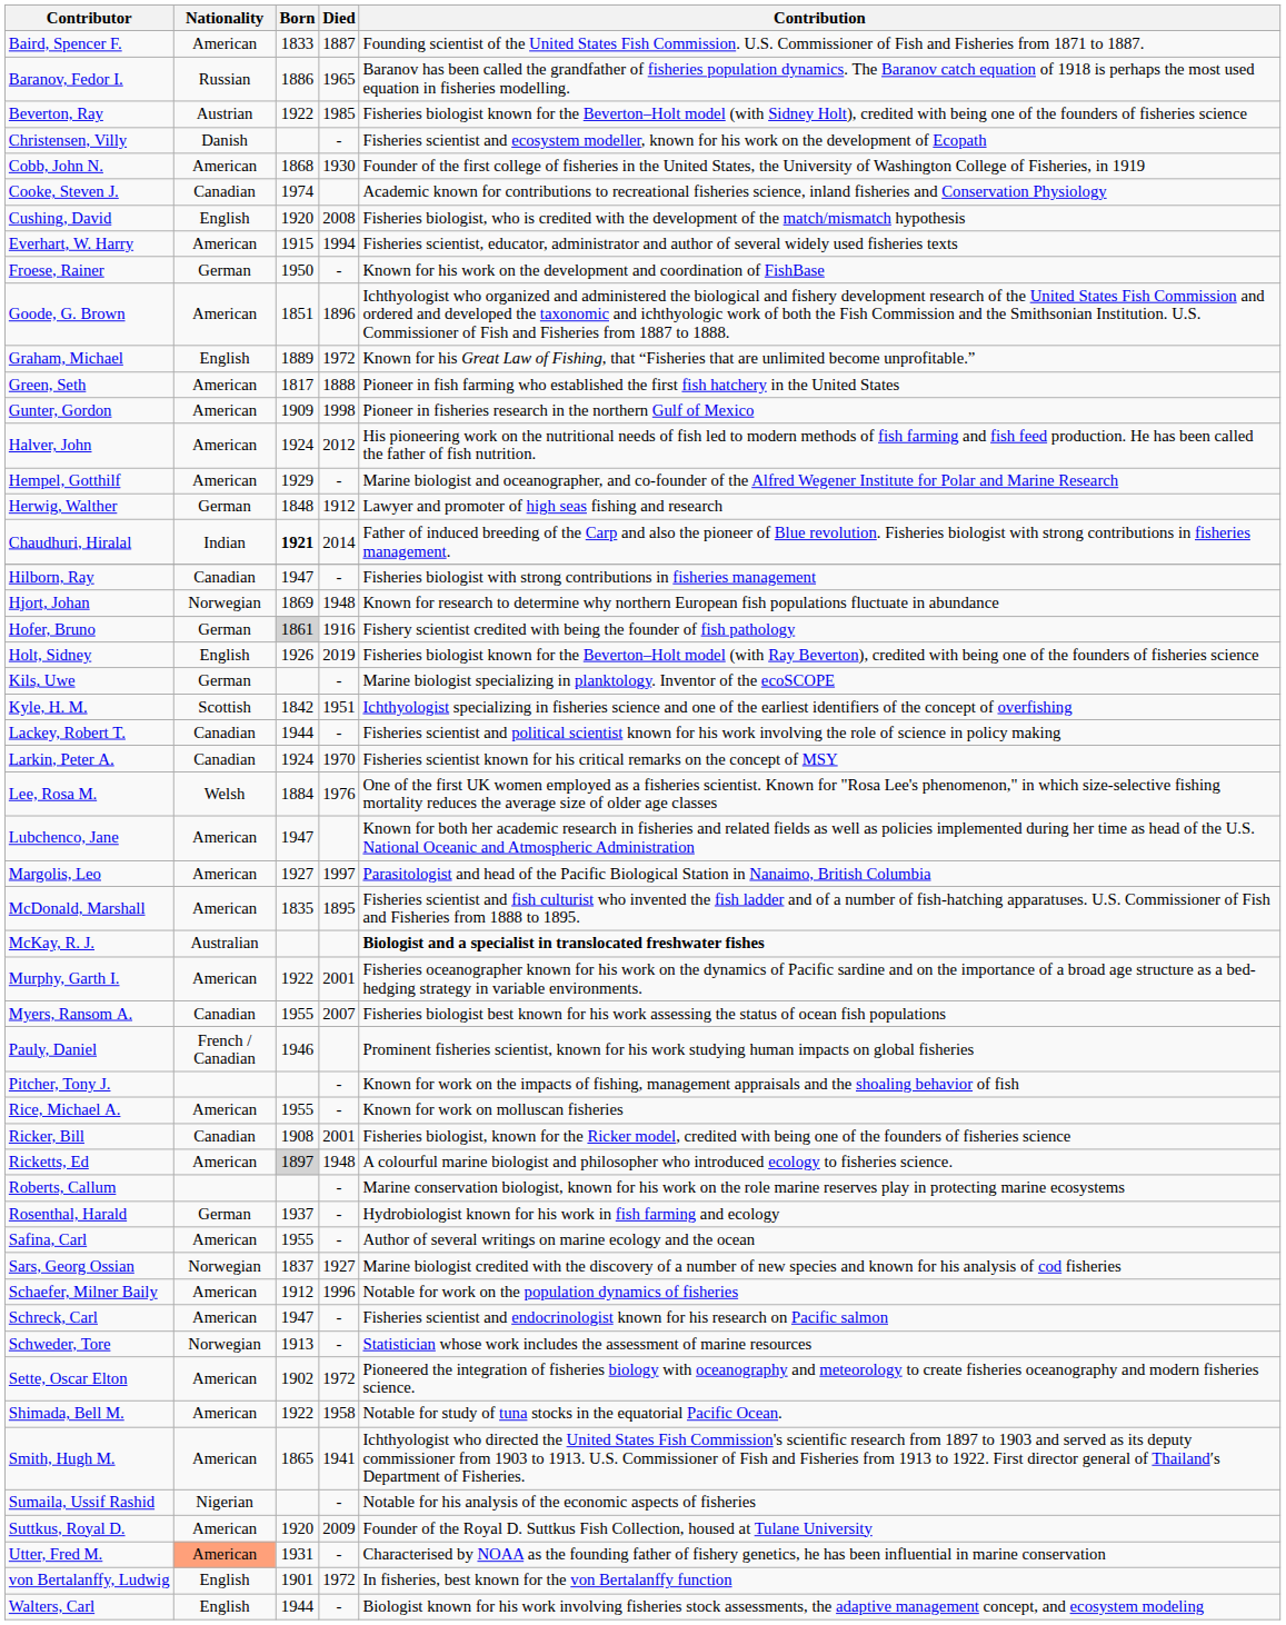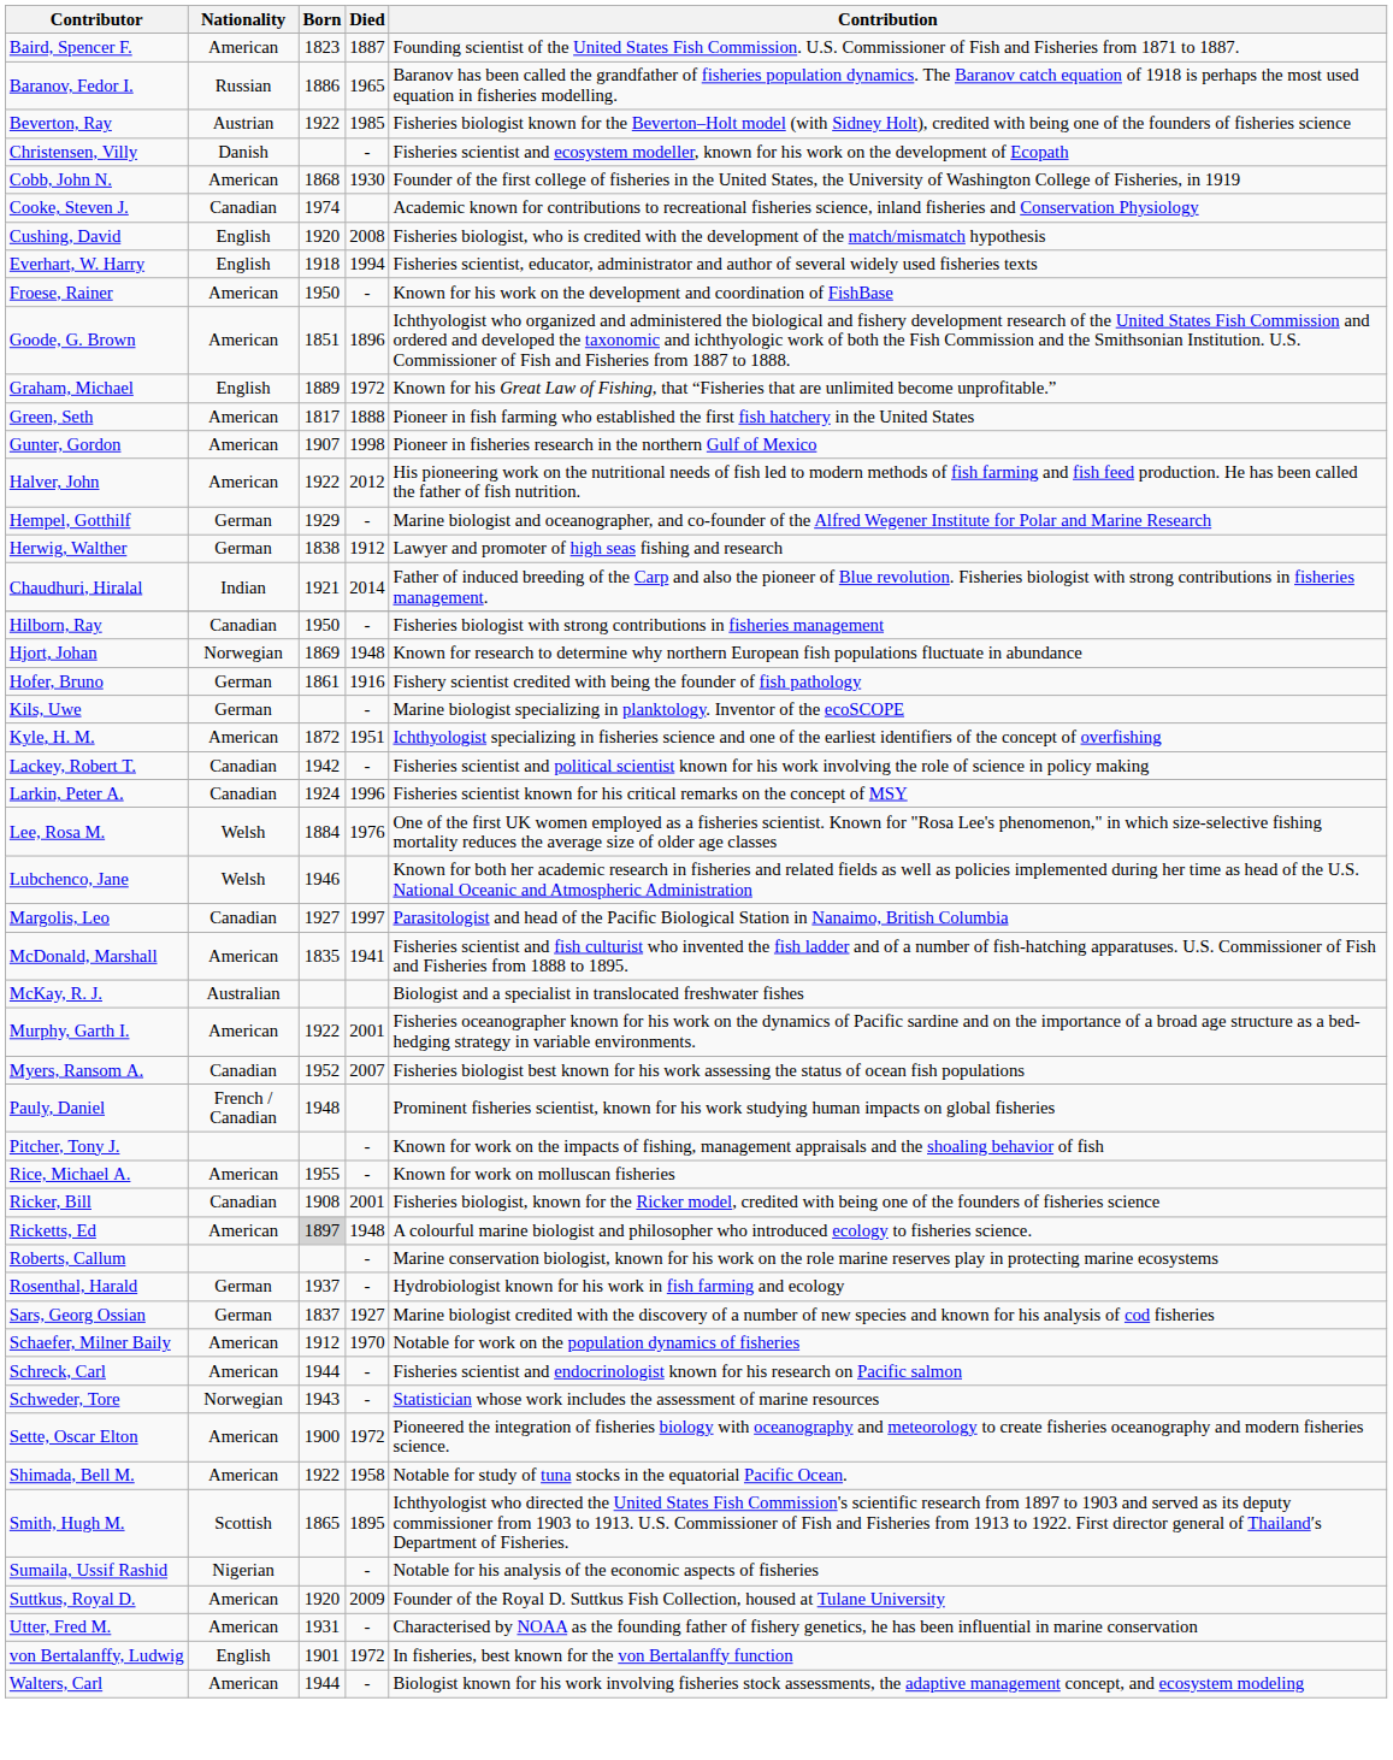 <table class="wikitable sortable" border="1">
 <tr>
 <th width="120">Contributor</th>
 <th>Nationality</th>
 <th>Born</th>
 <th>Died</th>
 <th>Contribution</th>
 </tr>
 <tr>
 <td><a href='#'>Baird, Spencer F.</a></td>
 <td align=center>American</td>
-<td align=center>1833</td>
+<td align=center>1823</td>
 <td align=center>1887</td>
 <td>Founding scientist of the <a href='#'>United States Fish Commission</a>. U.S. Commissioner of Fish and Fisheries from 1871 to 1887.</td>
 </tr>
 <tr>
 <td><a href='#'>Baranov, Fedor I.</a></td>
 <td align=center>Russian</td>
 <td align=center>1886</td>
 <td align=center>1965</td>
 <td>Baranov has been called the grandfather of <a href='#'>fisheries population dynamics</a>. The <a href='#'>Baranov catch equation</a> of 1918 is perhaps the most used equation in fisheries modelling.</td>
 </tr>
 <tr>
 <td><a href='#'>Beverton, Ray</a></td>
 <td align=center>Austrian</td>
 <td align=center>1922</td>
 <td align=center>1985</td>
 <td>Fisheries biologist known for the <a href='#'>Beverton–Holt model</a> (with <a href='#'>Sidney Holt</a>), credited with being one of the founders of fisheries science</td>
 </tr>
 <tr>
 <td><a href='#'>Christensen, Villy</a></td>
 <td align=center>Danish</td>
 <td align=center></td>
 <td align=center>-</td>
 <td>Fisheries scientist and <a href='#'>ecosystem modeller</a>, known for his work on the development of <a href='#'>Ecopath</a></td>
 </tr>
 <tr>
 <td><a href='#'>Cobb, John N.</a></td>
 <td align=center>American</td>
 <td align=center>1868</td>
 <td align=center>1930</td>
 <td>Founder of the first college of fisheries in the United States, the University of Washington College of Fisheries, in 1919</td>
 </tr>
 <tr>
 <td><a href='#'>Cooke, Steven J.</a></td>
 <td align=center>Canadian</td>
 <td align=center>1974</td>
 <td align=center></td>
 <td>Academic known for contributions to recreational fisheries science, inland fisheries and <a href='#'>Conservation Physiology</a></td>
 </tr>
 <tr>
 <td><a href='#'>Cushing, David</a></td>
 <td align=center>English</td>
 <td align=center>1920</td>
 <td align=center>2008</td>
 <td>Fisheries biologist, who is credited with the development of the <a href='#'>match/mismatch</a> hypothesis</td>
 </tr>
 <tr>
 <td><a href='#'>Everhart, W. Harry</a></td>
-<td align=center>American</td>
-<td align=center>1915</td>
+<td align=center>English</td>
+<td align=center>1918</td>
 <td align=center>1994</td>
 <td>Fisheries scientist, educator, administrator and author of several widely used fisheries texts</td>
 </tr>
 <tr>
 <td><a href='#'>Froese, Rainer</a></td>
-<td align=center>German</td>
+<td align=center>American</td>
 <td align=center>1950</td>
 <td align=center>-</td>
 <td>Known for his work on the development and coordination of <a href='#'>FishBase</a></td>
 </tr>
 <tr>
 <td><a href='#'>Goode, G. Brown</a></td>
 <td align=center>American</td>
 <td align=center>1851</td>
 <td align=center>1896</td>
 <td>Ichthyologist who organized and administered the biological and fishery development research of the <a href='#'>United States Fish Commission</a> and ordered and developed the <a href='#'>taxonomic</a> and ichthyologic work of both the Fish Commission and the Smithsonian Institution. U.S. Commissioner of Fish and Fisheries from 1887 to 1888.</td>
 </tr>
 <tr>
 <td><a href='#'>Graham, Michael</a></td>
 <td align=center>English</td>
 <td align=center>1889</td>
 <td align=center>1972</td>
 <td>Known for his <em>Great Law of Fishing</em>,  that “Fisheries that are unlimited become unprofitable.”</td>
 </tr>
 <tr>
 <td><a href='#'>Green, Seth</a></td>
 <td align=center>American</td>
 <td align=center>1817</td>
 <td align=center>1888</td>
 <td>Pioneer in fish farming who established the first <a href='#'>fish hatchery</a> in the United States</td>
 </tr>
 <tr>
 <td><a href='#'>Gunter, Gordon</a></td>
 <td align=center>American</td>
-<td align=center>1909</td>
+<td align=center>1907</td>
 <td align=center>1998</td>
 <td>Pioneer in fisheries research in the northern <a href='#'>Gulf of Mexico</a></td>
 </tr>
 <tr>
 <td><a href='#'>Halver, John</a></td>
 <td align=center>American</td>
-<td align=center>1924</td>
+<td align=center>1922</td>
 <td align=center>2012</td>
 <td>His pioneering work on the nutritional needs of fish led to modern methods of <a href='#'>fish farming</a> and <a href='#'>fish feed</a> production. He has been called the father of fish nutrition.</td>
 </tr>
 <tr>
 <td><a href='#'>Hempel, Gotthilf</a></td>
-<td align=center>American</td>
+<td align=center>German</td>
 <td align=center>1929</td>
 <td align=center>-</td>
 <td>Marine biologist and oceanographer, and co-founder of the <a href='#'>Alfred Wegener Institute for Polar and Marine Research</a></td>
 </tr>
 <tr>
 <td><a href='#'>Herwig, Walther</a></td>
 <td align=center>German</td>
-<td align=center>1848</td>
+<td align=center>1838</td>
 <td align=center>1912</td>
 <td>Lawyer and promoter of <a href='#'>high seas</a> fishing and research</td>
 </tr>
 <tr>
 <td><a href='#'>Chaudhuri, Hiralal</a></td>
 <td align=center>Indian</td>
-<td align=center><strong>1921</strong></td>
+<td align=center>1921</td>
 <td align=center>2014</td>
 <td>Father of induced breeding of the <a href='#'>Carp</a> and also the pioneer of <a href='#'>Blue revolution</a>. Fisheries biologist with strong contributions in <a href='#'>fisheries management</a>.</td>
 </tr>
 <tr>
 </tr>
 <tr>
 <td><a href='#'>Hilborn, Ray</a></td>
 <td align=center>Canadian</td>
-<td align=center>1947</td>
+<td align=center>1950</td>
 <td align=center>-</td>
 <td>Fisheries biologist with strong contributions in <a href='#'>fisheries management</a></td>
 </tr>
 <tr>
 <td><a href='#'>Hjort, Johan</a></td>
 <td align=center>Norwegian</td>
 <td align=center>1869</td>
 <td align=center>1948</td>
 <td>Known for research to determine why northern European fish populations fluctuate in abundance</td>
 </tr>
 <tr>
 <td><a href='#'>Hofer, Bruno</a></td>
 <td align=center>German</td>
-<td align=center style="background: lightgrey;">1861</td>
+<td align=center>1861</td>
 <td align=center>1916</td>
 <td>Fishery scientist credited with being the founder of <a href='#'>fish pathology</a></td>
-</tr>
-<tr>
-<td><a href='#'>Holt, Sidney</a></td>
-<td align=center>English</td>
-<td align=center>1926</td>
-<td align=center>2019</td>
-<td>Fisheries biologist known for the <a href='#'>Beverton–Holt model</a> (with <a href='#'>Ray Beverton</a>), credited with being one of the founders of fisheries science</td>
 </tr>
 <tr>
 <td><a href='#'>Kils, Uwe</a></td>
 <td align=center>German</td>
 <td align=center></td>
 <td align=center>-</td>
 <td>Marine biologist specializing in <a href='#'>planktology</a>. Inventor of the <a href='#'>ecoSCOPE</a></td>
 </tr>
 <tr>
 <td><a href='#'>Kyle, H. M.</a></td>
-<td align=center>Scottish</td>
-<td align=center>1842</td>
+<td align=center>American</td>
+<td align=center>1872</td>
 <td align=center>1951</td>
 <td><a href='#'>Ichthyologist</a> specializing in fisheries science and one of the earliest identifiers of the concept of <a href='#'>overfishing</a></td>
 </tr>
 <tr>
 <td><a href='#'>Lackey, Robert T.</a></td>
 <td align=center>Canadian</td>
-<td align=center>1944</td>
+<td align=center>1942</td>
 <td align=center>-</td>
 <td>Fisheries scientist and <a href='#'>political scientist</a> known for his work involving the role of science in policy making</td>
 </tr>
 <tr>
 <td><a href='#'>Larkin, Peter A.</a></td>
 <td align=center>Canadian</td>
 <td align=center>1924</td>
-<td align=center>1970</td>
+<td align=center>1996</td>
 <td>Fisheries scientist known for his critical remarks on the concept of <a href='#'>MSY</a></td>
 </tr>
 <tr>
 <td><a href='#'>Lee, Rosa M.</a></td>
 <td align=center>Welsh</td>
 <td align=center>1884</td>
 <td align=center>1976</td>
 <td>One of the first UK women employed as a fisheries scientist. Known for "Rosa Lee's phenomenon," in which size-selective fishing mortality reduces the average size of older age classes</td>
 </tr>
 <tr>
 <td><a href='#'>Lubchenco, Jane</a></td>
-<td align=center>American</td>
-<td align=center>1947</td>
+<td align=center>Welsh</td>
+<td align=center>1946</td>
 <td align=center></td>
 <td>Known for both her academic research in fisheries and related fields as well as policies implemented during her time as head of the U.S. <a href='#'>National Oceanic and Atmospheric Administration</a></td>
 </tr>
 <tr>
 <td><a href='#'>Margolis, Leo</a></td>
-<td align=center>American</td>
+<td align=center>Canadian</td>
 <td align=center>1927</td>
 <td align=center>1997</td>
 <td><a href='#'>Parasitologist</a> and head of the Pacific Biological Station in <a href='#'>Nanaimo, British Columbia</a></td>
 </tr>
 <tr>
 <td><a href='#'>McDonald, Marshall</a></td>
 <td align=center>American</td>
 <td align=center>1835</td>
-<td align=center>1895</td>
+<td align=center>1941</td>
 <td>Fisheries scientist and <a href='#'>fish culturist</a> who invented the <a href='#'>fish ladder</a> and of a number of fish-hatching apparatuses. U.S. Commissioner of Fish and Fisheries from 1888 to 1895.</td>
 </tr>
 <tr>
 <td><a href='#'>McKay, R. J.</a></td>
 <td align=center>Australian</td>
 <td></td>
 <td></td>
-<td><strong>Biologist and a specialist in translocated freshwater fishes</strong></td>
+<td>Biologist and a specialist in translocated freshwater fishes</td>
 </tr>
 <tr>
 <td><a href='#'>Murphy, Garth I.</a></td>
 <td align=center>American</td>
 <td align=center>1922</td>
 <td align=center>2001</td>
 <td>Fisheries oceanographer known for his work on the dynamics of Pacific sardine and on the importance of a broad age structure as a bed-hedging strategy in variable environments.</td>
 </tr>
 <tr>
 <td><a href='#'>Myers, Ransom A.</a></td>
 <td align=center>Canadian</td>
-<td align=center>1955</td>
+<td align=center>1952</td>
 <td align=center>2007</td>
 <td>Fisheries biologist best known for his work assessing the status of ocean fish populations</td>
 </tr>
 <tr>
 <td><a href='#'>Pauly, Daniel</a></td>
 <td align=center>French / Canadian</td>
-<td align=center>1946</td>
+<td align=center>1948</td>
 <td align=center></td>
 <td>Prominent fisheries scientist, known for his work studying human impacts on global fisheries</td>
 </tr>
 <tr>
 <td><a href='#'>Pitcher, Tony J.</a></td>
 <td align=center></td>
 <td align=center></td>
 <td align=center>-</td>
 <td>Known for work on the impacts of fishing, management appraisals and the <a href='#'>shoaling behavior</a> of fish</td>
 </tr>
 <tr>
 <td><a href='#'>Rice, Michael A.</a></td>
 <td align=center>American</td>
 <td align=center>1955</td>
 <td align=center>-</td>
 <td>Known for work on molluscan fisheries</td>
 </tr>
 <tr>
 <td><a href='#'>Ricker, Bill</a></td>
 <td align=center>Canadian</td>
 <td align=center>1908</td>
 <td align=center>2001</td>
 <td>Fisheries biologist, known for the <a href='#'>Ricker model</a>, credited with being one of the founders of fisheries science</td>
 </tr>
 <tr>
 <td><a href='#'>Ricketts, Ed</a></td>
 <td align=center>American</td>
 <td align=center style="background: lightgrey;">1897</td>
 <td align=center>1948</td>
 <td>A colourful marine biologist and philosopher who introduced <a href='#'>ecology</a> to fisheries science.</td>
 </tr>
 <tr>
 <td><a href='#'>Roberts, Callum</a></td>
 <td align=center></td>
 <td align=center></td>
 <td align=center>-</td>
 <td>Marine conservation biologist, known for his work on the role marine reserves play in protecting marine ecosystems</td>
 </tr>
 <tr>
 <td><a href='#'>Rosenthal, Harald</a></td>
 <td align=center>German</td>
 <td align=center>1937</td>
 <td align=center>-</td>
 <td>Hydrobiologist known for his work in <a href='#'>fish farming</a> and ecology</td>
 </tr>
 <tr>
-<td><a href='#'>Safina, Carl</a></td>
-<td align=center>American</td>
-<td align=center>1955</td>
-<td align=center>-</td>
-<td>Author of several writings on marine ecology and the ocean</td>
-</tr>
-<tr>
 <td><a href='#'>Sars, Georg Ossian</a></td>
-<td align=center>Norwegian</td>
+<td align=center>German</td>
 <td align=center>1837</td>
 <td align=center>1927</td>
 <td>Marine biologist credited with the discovery of a number of new species and known for his analysis of <a href='#'>cod</a> fisheries</td>
 </tr>
 <tr>
 <td><a href='#'>Schaefer, Milner Baily</a></td>
 <td align=center>American</td>
 <td align=center>1912</td>
-<td align=center>1996</td>
+<td align=center>1970</td>
 <td>Notable for work on the <a href='#'>population dynamics of fisheries</a></td>
 </tr>
 <tr>
 <td><a href='#'>Schreck, Carl</a></td>
 <td align=center>American</td>
-<td align=center>1947</td>
+<td align=center>1944</td>
 <td align=center>-</td>
 <td>Fisheries scientist and <a href='#'>endocrinologist</a> known for his research on <a href='#'>Pacific salmon</a></td>
 </tr>
 <tr>
 <td><a href='#'>Schweder, Tore</a></td>
 <td align=center>Norwegian</td>
-<td align=center>1913</td>
+<td align=center>1943</td>
 <td align=center>-</td>
 <td><a href='#'>Statistician</a> whose work includes the assessment of marine resources</td>
 </tr>
 <tr>
 <td><a href='#'>Sette, Oscar Elton</a></td>
 <td align=center>American</td>
-<td align=center>1902</td>
+<td align=center>1900</td>
 <td align=center>1972</td>
 <td>Pioneered the integration of fisheries <a href='#'>biology</a> with <a href='#'>oceanography</a> and <a href='#'>meteorology</a> to create fisheries oceanography and modern fisheries science.</td>
 </tr>
 <tr>
 <td><a href='#'>Shimada, Bell M.</a></td>
 <td align=center>American</td>
 <td align=center>1922</td>
 <td align=center>1958</td>
 <td>Notable for study of <a href='#'>tuna</a> stocks in the equatorial <a href='#'>Pacific Ocean</a>.</td>
 </tr>
 <tr>
 <td><a href='#'>Smith, Hugh M.</a></td>
-<td align=center>American</td>
+<td align=center>Scottish</td>
 <td align=center>1865</td>
-<td align=center>1941</td>
+<td align=center>1895</td>
 <td>Ichthyologist who directed the <a href='#'>United States Fish Commission</a>'s scientific research from 1897 to 1903 and served as its deputy commissioner from 1903 to 1913. U.S. Commissioner of Fish and Fisheries from 1913 to 1922. First director general of <a href='#'>Thailand</a>′s Department of Fisheries.</td>
 </tr>
 <tr>
 <td><a href='#'>Sumaila, Ussif Rashid</a></td>
 <td align=center>Nigerian</td>
 <td align=center></td>
 <td align=center>-</td>
 <td>Notable for his analysis of the economic aspects of fisheries</td>
 </tr>
 <tr>
 <td><a href='#'>Suttkus, Royal D.</a></td>
 <td align=center>American</td>
 <td align=center>1920</td>
 <td align=center>2009</td>
 <td>Founder of the Royal D. Suttkus Fish Collection, housed at <a href='#'>Tulane University</a></td>
 </tr>
 <tr>
 <td><a href='#'>Utter, Fred M.</a></td>
-<td align=center style="background: lightsalmon;">American</td>
+<td align=center>American</td>
 <td align=center>1931</td>
 <td align=center>-</td>
 <td>Characterised by <a href='#'>NOAA</a> as the founding father of fishery genetics, he has been influential in marine conservation</td>
 </tr>
 <tr>
 <td><a href='#'>von Bertalanffy, Ludwig</a></td>
 <td align=center>English</td>
 <td align=center>1901</td>
 <td align=center>1972</td>
 <td>In fisheries, best known for the <a href='#'>von Bertalanffy function</a></td>
 </tr>
 <tr>
 <td><a href='#'>Walters, Carl</a></td>
-<td align=center>English</td>
+<td align=center>American</td>
 <td align=center>1944</td>
 <td align=center>-</td>
 <td>Biologist known for his work involving fisheries stock assessments, the <a href='#'>adaptive management</a> concept, and <a href='#'>ecosystem modeling</a></td>
 </tr>
 </table>
